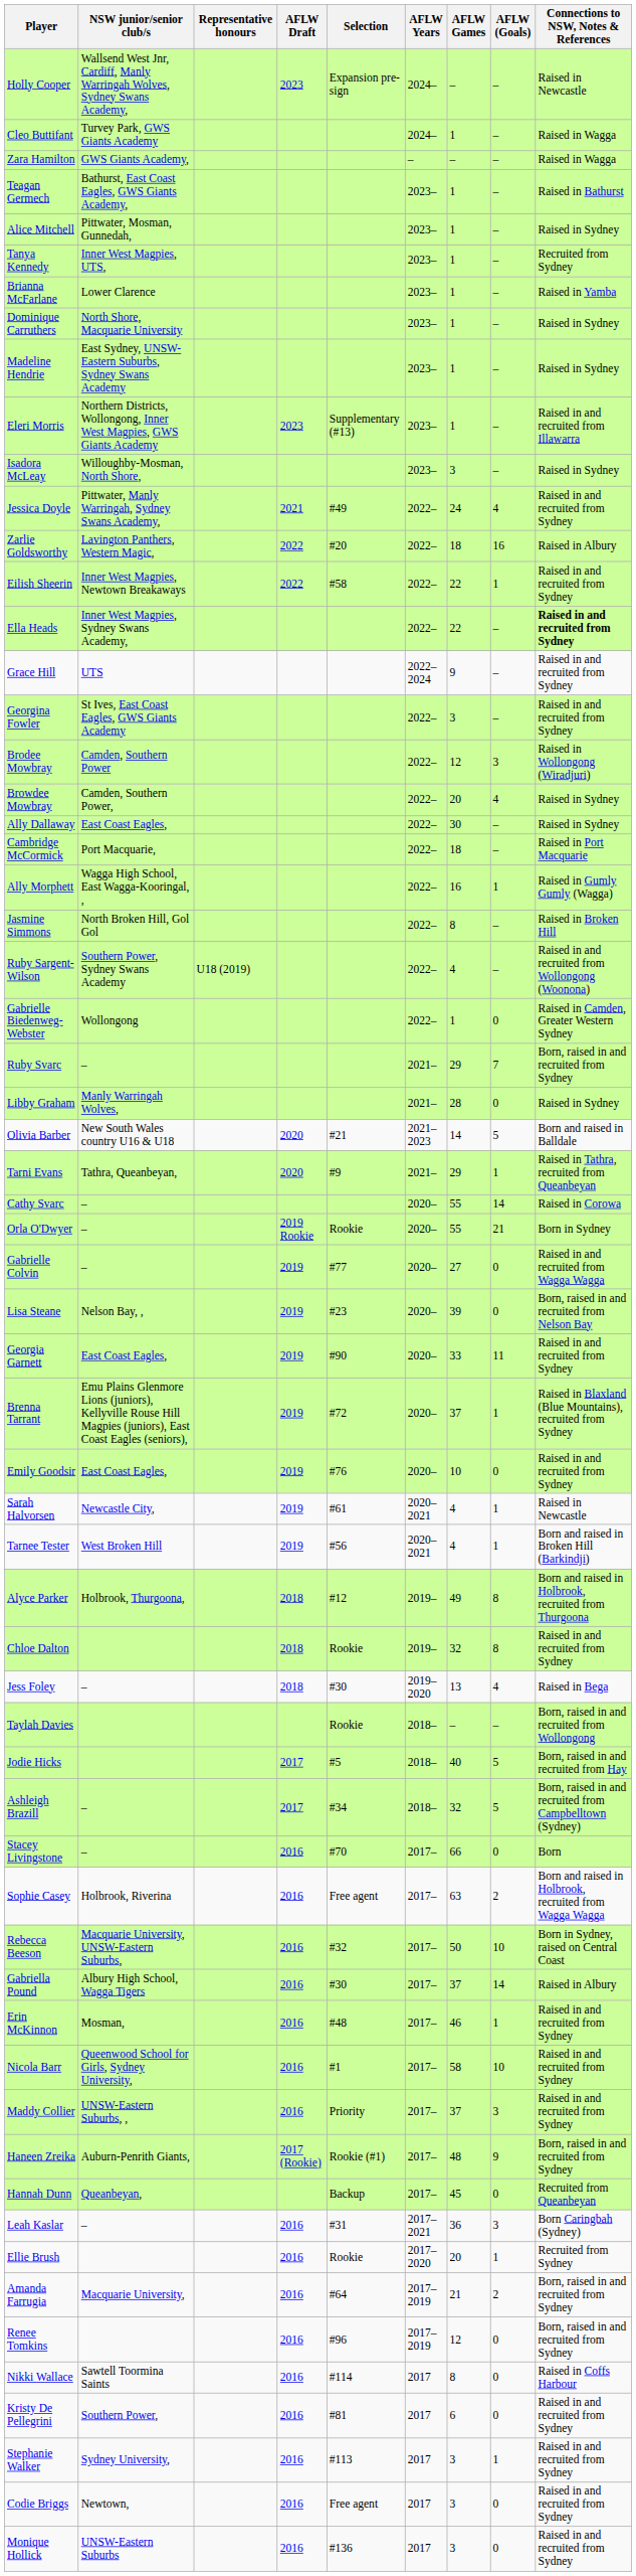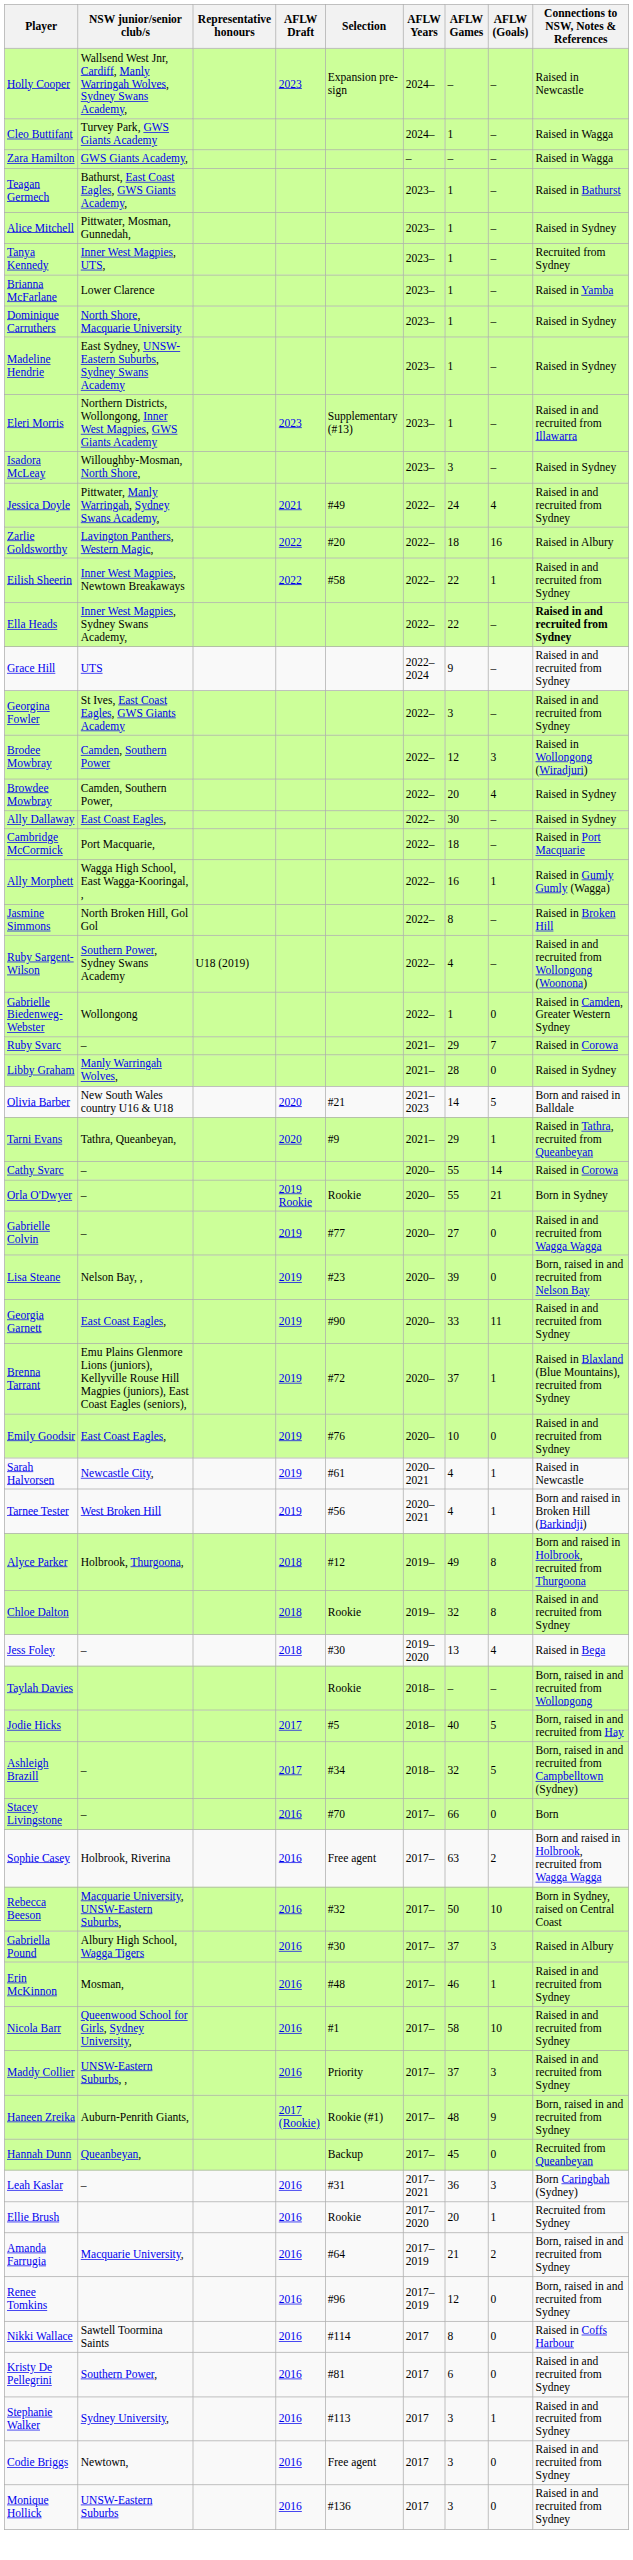 <table class="wikitable sortable mw-collapsible">
 <tr>
 <th>Player</th>
 <th>NSW junior/senior club/s</th>
 <th>Representative honours</th>
 <th>AFLW Draft</th>
 <th>Selection</th>
 <th>AFLW Years</th>
 <th>AFLW Games</th>
 <th>AFLW (Goals)</th>
 <th>Connections to NSW, Notes & References</th>
 </tr>
 <tr bgcolor=#CCFF99>
 <td><a href='#'>Holly Cooper</a></td>
 <td>Wallsend West Jnr, <a href='#'>Cardiff</a>, <a href='#'>Manly Warringah Wolves</a>, <a href='#'>Sydney Swans Academy</a>, </td>
 <td></td>
 <td><a href='#'>2023</a></td>
 <td>Expansion pre-sign</td>
 <td>2024–</td>
 <td>–</td>
 <td>–</td>
 <td>Raised in Newcastle</td>
 </tr>
 <tr bgcolor=#CCFF99>
 <td><a href='#'>Cleo Buttifant</a></td>
 <td>Turvey Park, <a href='#'>GWS Giants Academy</a></td>
 <td></td>
 <td></td>
 <td></td>
 <td>2024–</td>
 <td>1</td>
 <td>–</td>
 <td>Raised in Wagga</td>
 </tr>
 <tr bgcolor=#CCFF99>
 <td><a href='#'>Zara Hamilton</a></td>
 <td><a href='#'>GWS Giants Academy</a>, </td>
 <td></td>
 <td></td>
 <td></td>
 <td>–</td>
 <td>–</td>
 <td>–</td>
 <td>Raised in Wagga</td>
 </tr>
 <tr bgcolor=#CCFF99>
 <td><a href='#'>Teagan Germech</a></td>
 <td>Bathurst, <a href='#'>East Coast Eagles</a>, <a href='#'>GWS Giants Academy</a>, </td>
 <td></td>
 <td></td>
 <td></td>
 <td>2023–</td>
 <td>1</td>
 <td>–</td>
 <td>Raised in <a href='#'>Bathurst</a></td>
 </tr>
 <tr bgcolor=#CCFF99>
 <td><a href='#'>Alice Mitchell</a></td>
 <td>Pittwater, Mosman, Gunnedah, </td>
 <td></td>
 <td></td>
 <td></td>
 <td>2023–</td>
 <td>1</td>
 <td>–</td>
 <td>Raised in Sydney</td>
 </tr>
 <tr bgcolor=#CCFF99>
 <td><a href='#'>Tanya Kennedy</a></td>
 <td><a href='#'>Inner West Magpies</a>, <a href='#'>UTS</a>, </td>
 <td></td>
 <td></td>
 <td></td>
 <td>2023–</td>
 <td>1</td>
 <td>–</td>
 <td>Recruited from Sydney</td>
 </tr>
 <tr bgcolor=#CCFF99>
 <td><a href='#'>Brianna McFarlane</a></td>
 <td>Lower Clarence</td>
 <td></td>
 <td></td>
 <td></td>
 <td>2023–</td>
 <td>1</td>
 <td>–</td>
 <td>Raised in <a href='#'>Yamba</a></td>
 </tr>
 <tr bgcolor=#CCFF99>
 <td><a href='#'>Dominique Carruthers</a></td>
 <td><a href='#'>North Shore</a>, <a href='#'>Macquarie University</a></td>
 <td></td>
 <td></td>
 <td></td>
 <td>2023–</td>
 <td>1</td>
 <td>–</td>
 <td>Raised in Sydney</td>
 </tr>
 <tr bgcolor=#CCFF99>
 <td><a href='#'>Madeline Hendrie</a></td>
 <td>East Sydney, <a href='#'>UNSW-Eastern Suburbs</a>, <a href='#'>Sydney Swans Academy</a></td>
 <td></td>
 <td></td>
 <td></td>
 <td>2023–</td>
 <td>1</td>
 <td>–</td>
 <td>Raised in Sydney</td>
 </tr>
 <tr bgcolor=#CCFF99>
 <td><a href='#'>Eleri Morris</a></td>
 <td>Northern Districts, Wollongong, <a href='#'>Inner West Magpies</a>, <a href='#'>GWS Giants Academy</a></td>
 <td></td>
 <td><a href='#'>2023</a></td>
 <td>Supplementary (#13)</td>
 <td>2023–</td>
 <td>1</td>
 <td>–</td>
 <td>Raised in and recruited from <a href='#'>Illawarra</a></td>
 </tr>
 <tr bgcolor=#CCFF99>
 <td><a href='#'>Isadora McLeay</a></td>
 <td>Willoughby-Mosman, <a href='#'>North Shore</a>, </td>
 <td></td>
 <td></td>
 <td></td>
 <td>2023–</td>
 <td>3</td>
 <td>–</td>
 <td>Raised in Sydney</td>
 </tr>
 <tr bgcolor=#CCFF99>
 <td><a href='#'>Jessica Doyle</a></td>
 <td>Pittwater, <a href='#'>Manly Warringah</a>, <a href='#'>Sydney Swans Academy</a>, </td>
 <td></td>
 <td><a href='#'>2021</a></td>
 <td>#49</td>
 <td>2022–</td>
 <td>24</td>
 <td>4</td>
 <td>Raised in and recruited from Sydney</td>
 </tr>
 <tr bgcolor=#CCFF99>
 <td><a href='#'>Zarlie Goldsworthy</a></td>
 <td><a href='#'>Lavington Panthers</a>, <a href='#'>Western Magic</a>, </td>
 <td></td>
 <td><a href='#'>2022</a></td>
 <td>#20</td>
 <td>2022–</td>
 <td>18</td>
 <td>16</td>
 <td>Raised in Albury</td>
 </tr>
 <tr bgcolor=#CCFF99>
 <td><a href='#'>Eilish Sheerin</a></td>
 <td><a href='#'>Inner West Magpies</a>, Newtown Breakaways</td>
 <td></td>
 <td><a href='#'>2022</a></td>
 <td>#58</td>
 <td>2022–</td>
 <td>22</td>
 <td>1</td>
 <td>Raised in and recruited from Sydney</td>
 </tr>
 <tr bgcolor=#CCFF99>
 <td><a href='#'>Ella Heads</a></td>
 <td><a href='#'>Inner West Magpies</a>, Sydney Swans Academy, </td>
 <td></td>
 <td></td>
 <td></td>
 <td>2022–</td>
 <td>22</td>
 <td>–</td>
 <td><strong>Raised in and recruited from Sydney</strong></td>
 </tr>
 <tr>
 <td><a href='#'>Grace Hill</a></td>
 <td><a href='#'>UTS</a></td>
 <td></td>
 <td></td>
 <td></td>
 <td>2022–2024</td>
 <td>9</td>
 <td>–</td>
 <td>Raised in and recruited from Sydney</td>
 </tr>
 <tr bgcolor=#CCFF99>
 <td><a href='#'>Georgina Fowler</a></td>
 <td>St Ives, <a href='#'>East Coast Eagles</a>, <a href='#'>GWS Giants Academy</a></td>
 <td></td>
 <td></td>
 <td></td>
 <td>2022–</td>
 <td>3</td>
 <td>–</td>
 <td>Raised in and recruited from Sydney</td>
 </tr>
 <tr bgcolor=#CCFF99>
 <td><a href='#'>Brodee Mowbray</a></td>
 <td><a href='#'>Camden</a>, <a href='#'>Southern Power</a></td>
 <td></td>
 <td></td>
 <td></td>
 <td>2022–</td>
 <td>12</td>
 <td>3</td>
 <td>Raised in <a href='#'>Wollongong</a> (<a href='#'>Wiradjuri</a>)</td>
 </tr>
 <tr bgcolor=#CCFF99>
 <td><a href='#'>Browdee Mowbray</a></td>
 <td>Camden, Southern Power, </td>
 <td></td>
 <td></td>
 <td></td>
 <td>2022–</td>
 <td>20</td>
 <td>4</td>
 <td>Raised in Sydney</td>
 </tr>
 <tr bgcolor=#CCFF99>
 <td><a href='#'>Ally Dallaway</a></td>
 <td><a href='#'>East Coast Eagles</a>, </td>
 <td></td>
 <td></td>
 <td></td>
 <td>2022–</td>
 <td>30</td>
 <td>–</td>
 <td>Raised in Sydney</td>
 </tr>
 <tr bgcolor=#CCFF99>
 <td><a href='#'>Cambridge McCormick</a></td>
 <td>Port Macquarie, </td>
 <td></td>
 <td></td>
 <td></td>
 <td>2022–</td>
 <td>18</td>
 <td>–</td>
 <td>Raised in <a href='#'>Port Macquarie</a></td>
 </tr>
 <tr bgcolor=#CCFF99>
 <td><a href='#'>Ally Morphett</a></td>
 <td>Wagga High School, East Wagga-Kooringal, , </td>
 <td></td>
 <td></td>
 <td></td>
 <td>2022–</td>
 <td>16</td>
 <td>1</td>
 <td>Raised in <a href='#'>Gumly Gumly</a> (Wagga)</td>
 </tr>
 <tr bgcolor=#CCFF99>
 <td><a href='#'>Jasmine Simmons</a></td>
 <td>North Broken Hill, Gol Gol</td>
 <td></td>
 <td></td>
 <td></td>
 <td>2022–</td>
 <td>8</td>
 <td>–</td>
 <td>Raised in <a href='#'>Broken Hill</a></td>
 </tr>
 <tr bgcolor=#CCFF99>
 <td><a href='#'>Ruby Sargent-Wilson</a></td>
 <td><a href='#'>Southern Power</a>, Sydney Swans Academy</td>
 <td>U18 (2019)</td>
 <td></td>
 <td></td>
 <td>2022–</td>
 <td>4</td>
 <td>–</td>
 <td>Raised in and recruited from <a href='#'>Wollongong</a> (<a href='#'>Woonona</a>)</td>
 </tr>
 <tr bgcolor=#CCFF99>
 <td><a href='#'>Gabrielle Biedenweg-Webster</a></td>
 <td>Wollongong</td>
 <td></td>
 <td></td>
 <td></td>
 <td>2022–</td>
 <td>1</td>
 <td>0</td>
 <td>Raised in <a href='#'>Camden</a>, Greater Western Sydney</td>
 </tr>
 <tr bgcolor=#CCFF99>
 <td><a href='#'>Ruby Svarc</a></td>
 <td>–</td>
 <td></td>
 <td></td>
 <td></td>
 <td>2021–</td>
 <td>29</td>
 <td>7</td>
-<td>Born, raised in and recruited from Sydney</td>
+<td>Raised in <a href='#'>Corowa</a></td>
 </tr>
 <tr bgcolor=#CCFF99>
 <td><a href='#'>Libby Graham</a></td>
 <td><a href='#'>Manly Warringah Wolves</a>, </td>
 <td></td>
 <td></td>
 <td></td>
 <td>2021–</td>
 <td>28</td>
 <td>0</td>
 <td>Raised in Sydney</td>
 </tr>
 <tr>
 <td><a href='#'>Olivia Barber</a></td>
 <td>New South Wales country U16 & U18</td>
 <td></td>
 <td><a href='#'>2020</a></td>
 <td>#21</td>
 <td>2021–2023</td>
 <td>14</td>
 <td>5</td>
 <td>Born and raised in Balldale</td>
 </tr>
 <tr bgcolor=#CCFF99>
 <td><a href='#'>Tarni Evans</a></td>
 <td>Tathra, Queanbeyan, </td>
 <td></td>
 <td><a href='#'>2020</a></td>
 <td>#9</td>
 <td>2021–</td>
 <td>29</td>
 <td>1</td>
 <td>Raised in <a href='#'>Tathra</a>, recruited from <a href='#'>Queanbeyan</a></td>
 </tr>
 <tr bgcolor=#CCFF99>
 <td><a href='#'>Cathy Svarc</a></td>
 <td>–</td>
 <td></td>
 <td></td>
 <td></td>
 <td>2020–</td>
 <td>55</td>
 <td>14</td>
 <td>Raised in <a href='#'>Corowa</a></td>
 </tr>
 <tr bgcolor=#CCFF99>
 <td><a href='#'>Orla O'Dwyer</a></td>
 <td>–</td>
 <td></td>
 <td><a href='#'>2019 Rookie</a></td>
 <td>Rookie</td>
 <td>2020–</td>
 <td>55</td>
 <td>21</td>
 <td>Born in Sydney</td>
 </tr>
 <tr bgcolor=#CCFF99>
 <td><a href='#'>Gabrielle Colvin</a></td>
 <td>–</td>
 <td></td>
 <td><a href='#'>2019</a></td>
 <td>#77</td>
 <td>2020–</td>
 <td>27</td>
 <td>0</td>
 <td>Raised in and recruited from <a href='#'>Wagga Wagga</a></td>
 </tr>
 <tr bgcolor=#CCFF99>
 <td><a href='#'>Lisa Steane</a></td>
 <td>Nelson Bay, , </td>
 <td></td>
 <td><a href='#'>2019</a></td>
 <td>#23</td>
 <td>2020–</td>
 <td>39</td>
 <td>0</td>
 <td>Born, raised in and recruited from <a href='#'>Nelson Bay</a></td>
 </tr>
 <tr bgcolor=#CCFF99>
 <td><a href='#'>Georgia Garnett</a></td>
 <td><a href='#'>East Coast Eagles</a>, </td>
 <td></td>
 <td><a href='#'>2019</a></td>
 <td>#90</td>
 <td>2020–</td>
 <td>33</td>
 <td>11</td>
 <td>Raised in and recruited from Sydney</td>
 </tr>
 <tr bgcolor=#CCFF99>
 <td><a href='#'>Brenna Tarrant</a></td>
 <td>Emu Plains Glenmore Lions (juniors), Kellyville Rouse Hill Magpies (juniors), East Coast Eagles (seniors), </td>
 <td></td>
 <td><a href='#'>2019</a></td>
 <td>#72</td>
 <td>2020–</td>
 <td>37</td>
 <td>1</td>
 <td>Raised in <a href='#'>Blaxland</a> (Blue Mountains), recruited from Sydney</td>
 </tr>
 <tr bgcolor=#CCFF99>
 <td><a href='#'>Emily Goodsir</a></td>
 <td><a href='#'>East Coast Eagles</a>, </td>
 <td></td>
 <td><a href='#'>2019</a></td>
 <td>#76</td>
 <td>2020–</td>
 <td>10</td>
 <td>0</td>
 <td>Raised in and recruited from Sydney</td>
 </tr>
 <tr>
 <td><a href='#'>Sarah Halvorsen</a></td>
 <td><a href='#'>Newcastle City</a>, </td>
 <td></td>
 <td><a href='#'>2019</a></td>
 <td>#61</td>
 <td>2020–2021</td>
 <td>4</td>
 <td>1</td>
 <td>Raised in Newcastle</td>
 </tr>
 <tr>
 <td><a href='#'>Tarnee Tester</a></td>
 <td><a href='#'>West Broken Hill</a></td>
 <td></td>
 <td><a href='#'>2019</a></td>
 <td>#56</td>
 <td>2020–2021</td>
 <td>4</td>
 <td>1</td>
 <td>Born and raised in Broken Hill (<a href='#'>Barkindji</a>)</td>
 </tr>
 <tr bgcolor=#CCFF99>
 <td><a href='#'>Alyce Parker</a></td>
 <td>Holbrook, <a href='#'>Thurgoona</a>, </td>
 <td></td>
 <td><a href='#'>2018</a></td>
 <td>#12</td>
 <td>2019–</td>
 <td>49</td>
 <td>8</td>
 <td>Born and raised in <a href='#'>Holbrook</a>, recruited from <a href='#'>Thurgoona</a></td>
 </tr>
 <tr bgcolor=#CCFF99>
 <td><a href='#'>Chloe Dalton</a></td>
 <td></td>
 <td></td>
 <td><a href='#'>2018</a></td>
 <td>Rookie</td>
 <td>2019–</td>
 <td>32</td>
 <td>8</td>
 <td>Raised in and recruited from Sydney</td>
 </tr>
 <tr>
 <td><a href='#'>Jess Foley</a></td>
 <td>–</td>
 <td></td>
 <td><a href='#'>2018</a></td>
 <td>#30</td>
 <td>2019–2020</td>
 <td>13</td>
 <td>4</td>
 <td>Raised in <a href='#'>Bega</a></td>
 </tr>
 <tr bgcolor=#CCFF99>
 <td><a href='#'>Taylah Davies</a></td>
 <td></td>
 <td></td>
 <td></td>
 <td>Rookie</td>
 <td>2018–</td>
 <td>–</td>
 <td>–</td>
 <td>Born, raised in and recruited from <a href='#'>Wollongong</a></td>
 </tr>
 <tr bgcolor=#CCFF99>
 <td><a href='#'>Jodie Hicks</a></td>
 <td></td>
 <td></td>
 <td><a href='#'>2017</a></td>
 <td>#5</td>
 <td>2018–</td>
 <td>40</td>
 <td>5</td>
 <td>Born, raised in and recruited from <a href='#'>Hay</a></td>
 </tr>
 <tr bgcolor=#CCFF99>
 <td><a href='#'>Ashleigh Brazill</a></td>
 <td>–</td>
 <td></td>
 <td><a href='#'>2017</a></td>
 <td>#34</td>
 <td>2018–</td>
 <td>32</td>
 <td>5</td>
 <td>Born, raised in and recruited from <a href='#'>Campbelltown</a> (Sydney)</td>
 </tr>
 <tr bgcolor=#CCFF99>
 <td><a href='#'>Stacey Livingstone</a></td>
 <td>–</td>
 <td></td>
 <td><a href='#'>2016</a></td>
 <td>#70</td>
 <td>2017–</td>
 <td>66</td>
 <td>0</td>
 <td>Born</td>
 </tr>
 <tr>
 <td><a href='#'>Sophie Casey</a></td>
 <td>Holbrook, Riverina</td>
 <td></td>
 <td><a href='#'>2016</a></td>
 <td>Free agent</td>
 <td>2017–</td>
 <td>63</td>
 <td>2</td>
 <td>Born and raised in <a href='#'>Holbrook</a>, recruited from <a href='#'>Wagga Wagga</a></td>
 </tr>
 <tr bgcolor=#CCFF99>
 <td><a href='#'>Rebecca Beeson</a></td>
 <td><a href='#'>Macquarie University</a>, <a href='#'>UNSW-Eastern Suburbs</a>, </td>
 <td></td>
 <td><a href='#'>2016</a></td>
 <td>#32</td>
 <td>2017–</td>
 <td>50</td>
 <td>10</td>
 <td>Born in Sydney, raised on Central Coast</td>
 </tr>
 <tr bgcolor=#CCFF99>
 <td><a href='#'>Gabriella Pound</a></td>
 <td>Albury High School, <a href='#'>Wagga Tigers</a></td>
 <td></td>
 <td><a href='#'>2016</a></td>
 <td>#30</td>
 <td>2017–</td>
 <td>37</td>
-<td>14</td>
+<td>3</td>
 <td>Raised in Albury</td>
 </tr>
 <tr bgcolor=#CCFF99>
 <td><a href='#'>Erin McKinnon</a></td>
 <td>Mosman, </td>
 <td></td>
 <td><a href='#'>2016</a></td>
 <td>#48</td>
 <td>2017–</td>
 <td>46</td>
 <td>1</td>
 <td>Raised in and recruited from Sydney</td>
 </tr>
 <tr bgcolor=#CCFF99>
 <td><a href='#'>Nicola Barr</a></td>
 <td><a href='#'>Queenwood School for Girls</a>, <a href='#'>Sydney University</a>, </td>
 <td></td>
 <td><a href='#'>2016</a></td>
 <td>#1</td>
 <td>2017–</td>
 <td>58</td>
 <td>10</td>
 <td>Raised in and recruited from Sydney</td>
 </tr>
 <tr bgcolor=#CCFF99>
 <td><a href='#'>Maddy Collier</a></td>
 <td><a href='#'>UNSW-Eastern Suburbs</a>, , </td>
 <td></td>
 <td><a href='#'>2016</a></td>
 <td>Priority</td>
 <td>2017–</td>
 <td>37</td>
 <td>3</td>
 <td>Raised in and recruited from Sydney</td>
 </tr>
 <tr bgcolor=#CCFF99>
 <td><a href='#'>Haneen Zreika</a></td>
 <td>Auburn-Penrith Giants, </td>
 <td></td>
 <td><a href='#'>2017 (Rookie)</a></td>
 <td>Rookie (#1)</td>
 <td>2017–</td>
 <td>48</td>
 <td>9</td>
 <td>Born, raised in and recruited from Sydney</td>
 </tr>
 <tr bgcolor=#CCFF99>
 <td><a href='#'>Hannah Dunn</a></td>
 <td><a href='#'>Queanbeyan</a>, </td>
 <td></td>
 <td></td>
 <td>Backup</td>
 <td>2017–</td>
 <td>45</td>
 <td>0</td>
 <td>Recruited from <a href='#'>Queanbeyan</a></td>
 </tr>
 <tr>
 <td><a href='#'>Leah Kaslar</a></td>
 <td>–</td>
 <td></td>
 <td><a href='#'>2016</a></td>
 <td>#31</td>
 <td>2017–2021</td>
 <td>36</td>
 <td>3</td>
 <td>Born <a href='#'>Caringbah</a> (Sydney)</td>
 </tr>
 <tr>
 <td><a href='#'>Ellie Brush</a></td>
 <td></td>
 <td></td>
 <td><a href='#'>2016</a></td>
 <td>Rookie</td>
 <td>2017–2020</td>
 <td>20</td>
 <td>1</td>
 <td>Recruited from Sydney</td>
 </tr>
 <tr>
 <td><a href='#'>Amanda Farrugia</a></td>
 <td><a href='#'>Macquarie University</a>, </td>
 <td></td>
 <td><a href='#'>2016</a></td>
 <td>#64</td>
 <td>2017–2019</td>
 <td>21</td>
 <td>2</td>
 <td>Born, raised in and recruited from Sydney</td>
 </tr>
 <tr>
 <td><a href='#'>Renee Tomkins</a></td>
 <td></td>
 <td></td>
 <td><a href='#'>2016</a></td>
 <td>#96</td>
 <td>2017–2019</td>
 <td>12</td>
 <td>0</td>
 <td>Born, raised in and recruited from Sydney</td>
 </tr>
 <tr>
 <td><a href='#'>Nikki Wallace</a></td>
 <td>Sawtell Toormina Saints</td>
 <td></td>
 <td><a href='#'>2016</a></td>
 <td>#114</td>
 <td>2017</td>
 <td>8</td>
 <td>0</td>
 <td>Raised in <a href='#'>Coffs Harbour</a></td>
 </tr>
 <tr>
 <td><a href='#'>Kristy De Pellegrini</a></td>
 <td><a href='#'>Southern Power</a>, </td>
 <td></td>
 <td><a href='#'>2016</a></td>
 <td>#81</td>
 <td>2017</td>
 <td>6</td>
 <td>0</td>
 <td>Raised in and recruited from Sydney</td>
 </tr>
 <tr>
 <td><a href='#'>Stephanie Walker</a></td>
 <td><a href='#'>Sydney University</a>, </td>
 <td></td>
 <td><a href='#'>2016</a></td>
 <td>#113</td>
 <td>2017</td>
 <td>3</td>
 <td>1</td>
 <td>Raised in and recruited from Sydney</td>
 </tr>
 <tr>
 <td><a href='#'>Codie Briggs</a></td>
 <td>Newtown, </td>
 <td></td>
 <td><a href='#'>2016</a></td>
 <td>Free agent</td>
 <td>2017</td>
 <td>3</td>
 <td>0</td>
 <td>Raised in and recruited from Sydney</td>
 </tr>
 <tr>
 <td><a href='#'>Monique Hollick</a></td>
 <td><a href='#'>UNSW-Eastern Suburbs</a></td>
 <td></td>
 <td><a href='#'>2016</a></td>
 <td>#136</td>
 <td>2017</td>
 <td>3</td>
 <td>0</td>
 <td>Raised in and recruited from Sydney</td>
 </tr>
 </table>
